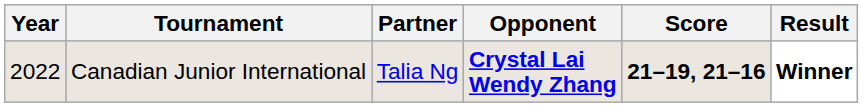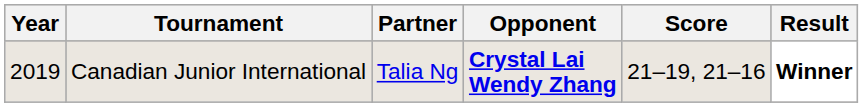 <table class="sortable wikitable" style="font-size: 90%;">
 <tr>
 <th>Year</th>
 <th>Tournament</th>
 <th>Partner</th>
 <th>Opponent</th>
 <th>Score</th>
 <th>Result</th>
 </tr>
 <tr style="background:#EBE7E0">
-<td align="center">2022</td>
+<td align="center">2019</td>
 <td align="left">Canadian Junior International</td>
 <td align="left"> <a href='#'>Talia Ng</a></td>
 <td align="left"><strong> <a href='#'>Crystal Lai</a><br> <a href='#'>Wendy Zhang</a></strong></td>
-<td align="left"><strong>21–19, 21–16</strong></td>
+<td align="left">21–19, 21–16</td>
 <td style="text-align:left; background:white"> <strong>Winner</strong></td>
 </tr>
 </table>
